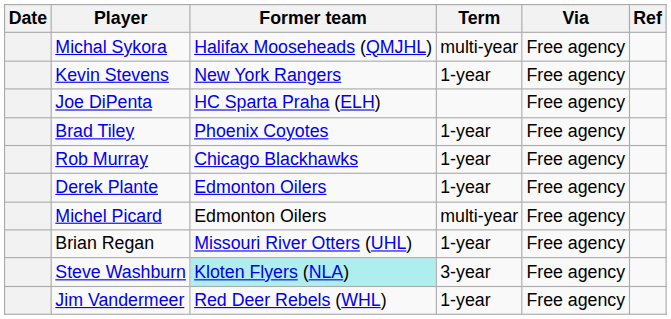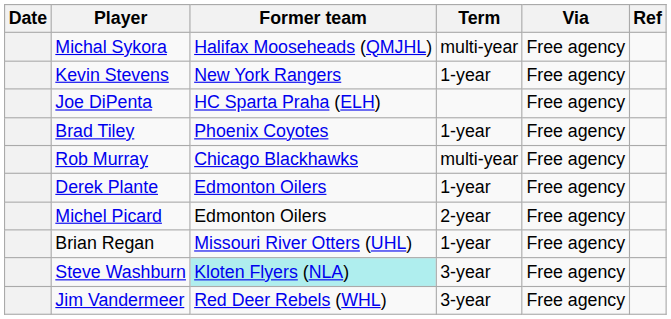 <table class="wikitable plainrowheaders">
 <tr style="background:#ddd; text-align:center;">
 <th>Date</th>
 <th>Player</th>
 <th>Former team</th>
 <th>Term</th>
 <th>Via</th>
 <th>Ref</th>
 </tr>
 <tr>
 <th scope="row"></th>
 <td><a href='#'>Michal Sykora</a></td>
 <td><a href='#'>Halifax Mooseheads</a> (<a href='#'>QMJHL</a>)</td>
 <td>multi-year</td>
 <td>Free agency</td>
 <td></td>
 </tr>
 <tr>
 <th scope="row"></th>
 <td><a href='#'>Kevin Stevens</a></td>
 <td><a href='#'>New York Rangers</a></td>
 <td>1-year</td>
 <td>Free agency</td>
 <td></td>
 </tr>
 <tr>
 <th scope="row"></th>
 <td><a href='#'>Joe DiPenta</a></td>
 <td><a href='#'>HC Sparta Praha</a> (<a href='#'>ELH</a>)</td>
 <td></td>
 <td>Free agency</td>
 <td></td>
 </tr>
 <tr>
 <th scope="row"></th>
 <td><a href='#'>Brad Tiley</a></td>
 <td><a href='#'>Phoenix Coyotes</a></td>
 <td>1-year</td>
 <td>Free agency</td>
 <td></td>
 </tr>
 <tr>
 <th scope="row"></th>
 <td><a href='#'>Rob Murray</a></td>
 <td><a href='#'>Chicago Blackhawks</a></td>
-<td>1-year</td>
+<td>multi-year</td>
 <td>Free agency</td>
 <td></td>
 </tr>
 <tr>
 <th scope="row"></th>
 <td><a href='#'>Derek Plante</a></td>
 <td><a href='#'>Edmonton Oilers</a></td>
 <td>1-year</td>
 <td>Free agency</td>
 <td></td>
 </tr>
 <tr>
 <th scope="row"></th>
 <td><a href='#'>Michel Picard</a></td>
 <td>Edmonton Oilers</td>
-<td>multi-year</td>
+<td>2-year</td>
 <td>Free agency</td>
 <td></td>
 </tr>
 <tr>
 <th scope="row"></th>
 <td>Brian Regan</td>
 <td><a href='#'>Missouri River Otters</a> (<a href='#'>UHL</a>)</td>
 <td>1-year</td>
 <td>Free agency</td>
 <td></td>
 </tr>
 <tr>
 <th scope="row"></th>
 <td><a href='#'>Steve Washburn</a></td>
 <td style="background: paleturquoise;"><a href='#'>Kloten Flyers</a> (<a href='#'>NLA</a>)</td>
 <td>3-year</td>
 <td>Free agency</td>
 <td></td>
 </tr>
 <tr>
 <th scope="row"></th>
 <td><a href='#'>Jim Vandermeer</a></td>
 <td><a href='#'>Red Deer Rebels</a> (<a href='#'>WHL</a>)</td>
-<td>1-year</td>
+<td>3-year</td>
 <td>Free agency</td>
 <td></td>
 </tr>
 </table>
